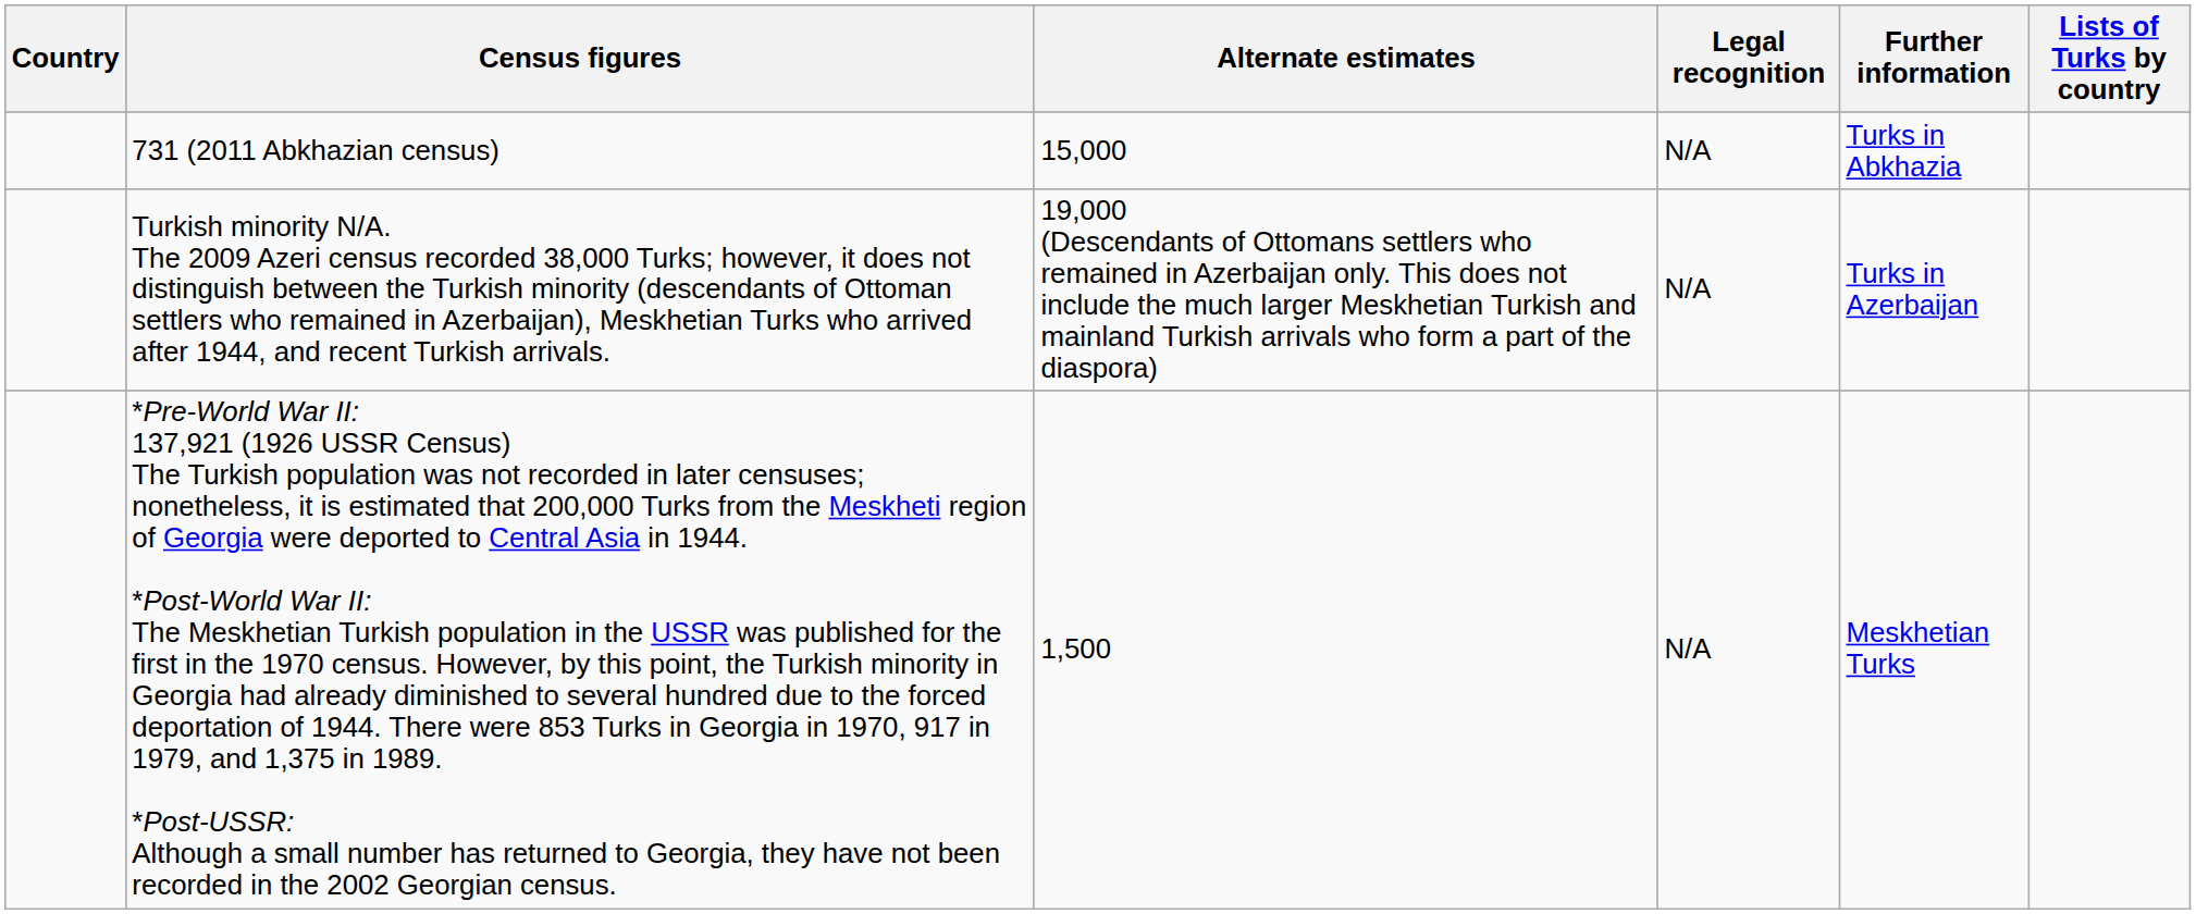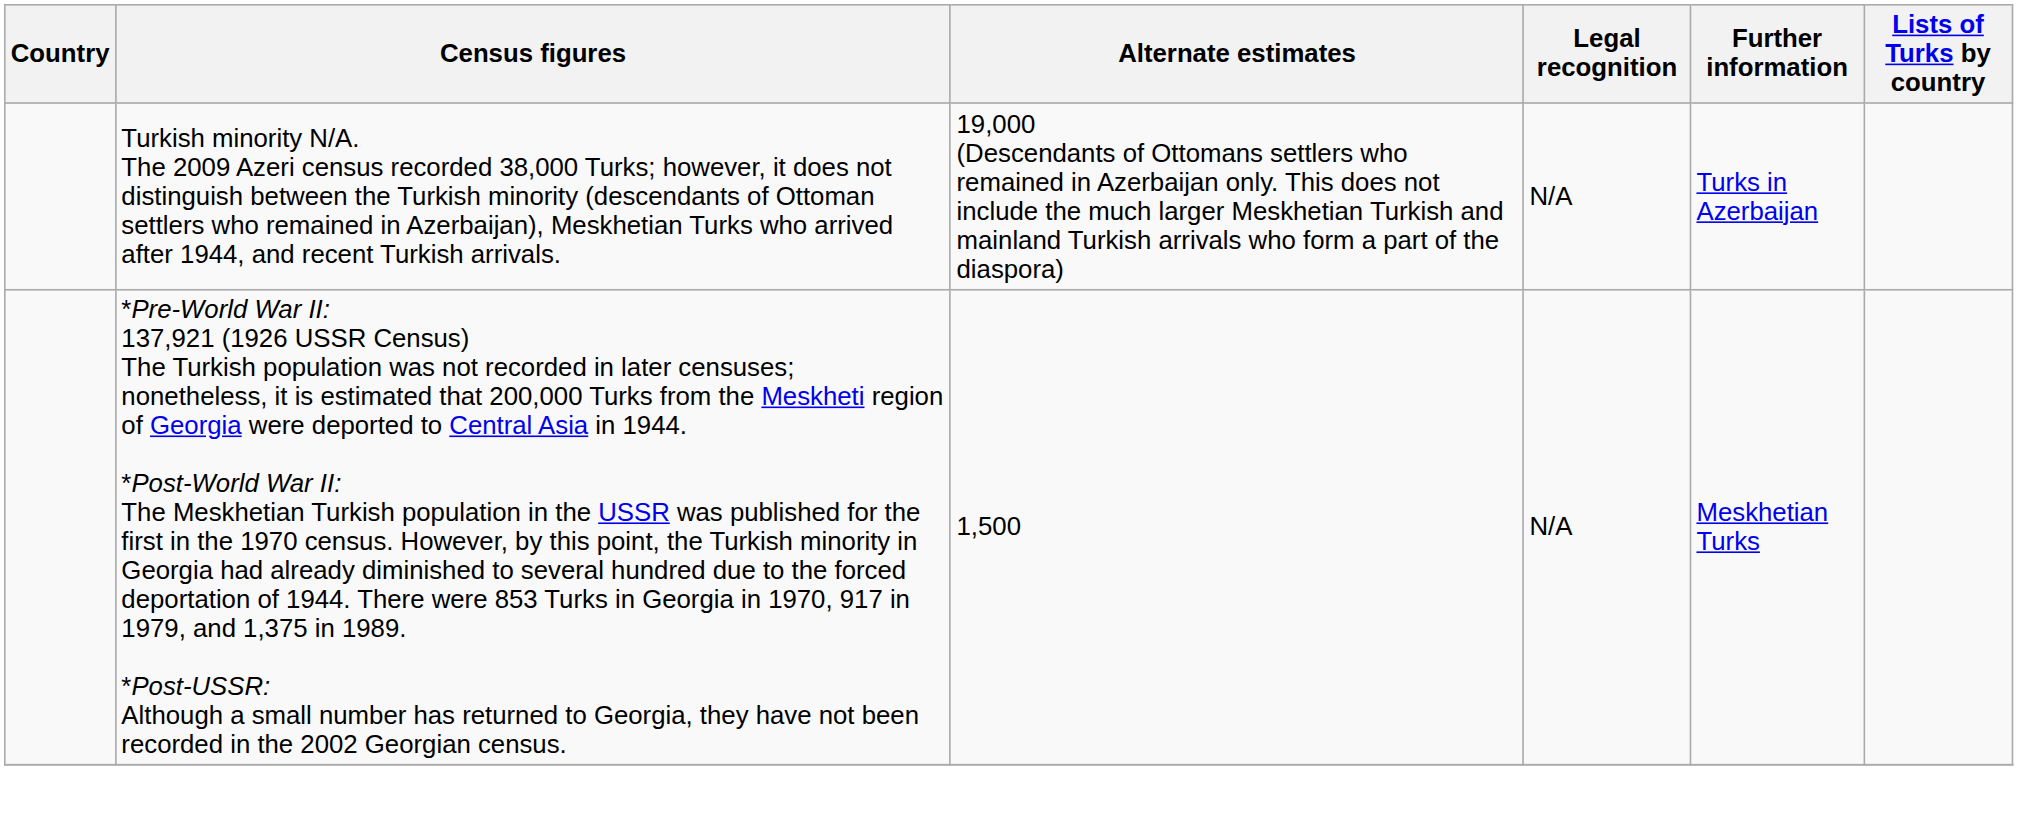 <table class="wikitable sortable">
 <tr>
 <th>Country</th>
 <th>Census figures</th>
 <th>Alternate estimates</th>
 <th>Legal recognition</th>
 <th>Further information</th>
 <th><a href='#'>Lists of Turks</a> by country</th>
-</tr>
-<tr>
-<td></td>
-<td>731 (2011 Abkhazian census)</td>
-<td>15,000</td>
-<td>N/A</td>
-<td><a href='#'>Turks in Abkhazia</a></td>
-<td></td>
 </tr>
 <tr>
 <td></td>
 <td>Turkish minority N/A. <br> The 2009 Azeri census recorded 38,000 Turks; however, it does not distinguish between the Turkish minority (descendants of Ottoman settlers who remained in Azerbaijan), Meskhetian Turks who arrived after 1944, and recent Turkish arrivals.</td>
 <td>19,000 <br>(Descendants of Ottomans settlers who remained in Azerbaijan only. This does not include the much larger Meskhetian Turkish and mainland Turkish arrivals who form a part of the diaspora)</td>
 <td>N/A</td>
 <td><a href='#'>Turks in Azerbaijan</a></td>
 <td></td>
 </tr>
 <tr>
 <td></td>
 <td>*<em>Pre-World War II:</em><br> 137,921 (1926  USSR Census) <br> The Turkish population was not recorded in later censuses; nonetheless, it is estimated that 200,000 Turks from the <a href='#'>Meskheti</a> region of <a href='#'>Georgia</a> were deported to <a href='#'>Central Asia</a> in 1944. <br><br> *<em>Post-World War II:</em><br> The Meskhetian Turkish population in the <a href='#'>USSR</a> was published for the first in the 1970 census. However, by this point, the Turkish minority in Georgia had already diminished to several hundred due to the forced deportation of 1944. There were 853 Turks in Georgia in 1970, 917 in 1979, and 1,375 in 1989. <br><br> *<em>Post-USSR:</em><br> Although a small number has returned to Georgia, they have not been recorded in the 2002 Georgian census.</td>
 <td>1,500</td>
 <td>N/A</td>
 <td><a href='#'>Meskhetian Turks</a></td>
 <td></td>
 </tr>
 <tr>
 </tr>
 </table>
